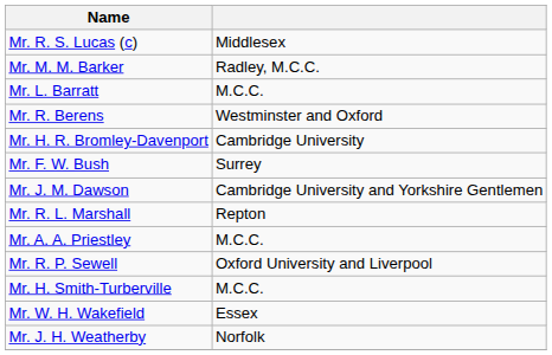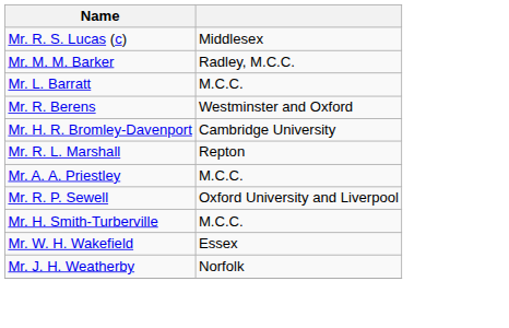 <table class="wikitable">
 <tr>
 <th>Name</th>
 <th></th>
 </tr>
 <tr>
 <td><a href='#'>Mr. R. S. Lucas</a> (<a href='#'>c</a>)</td>
 <td>Middlesex</td>
 </tr>
 <tr>
 <td><a href='#'>Mr. M. M. Barker</a></td>
 <td>Radley, M.C.C.</td>
 </tr>
 <tr>
 <td><a href='#'>Mr. L. Barratt</a></td>
 <td>M.C.C.</td>
 </tr>
 <tr>
 <td><a href='#'>Mr. R. Berens</a></td>
 <td>Westminster and Oxford</td>
 </tr>
 <tr>
 <td><a href='#'>Mr. H. R. Bromley-Davenport</a></td>
 <td>Cambridge University</td>
-</tr>
-<tr>
-<td><a href='#'>Mr. F. W. Bush</a></td>
-<td>Surrey</td>
-</tr>
-<tr>
-<td><a href='#'>Mr. J. M. Dawson</a></td>
-<td>Cambridge University and Yorkshire Gentlemen</td>
 </tr>
 <tr>
 <td><a href='#'>Mr. R. L. Marshall</a></td>
 <td>Repton</td>
 </tr>
 <tr>
 <td><a href='#'>Mr. A. A. Priestley</a></td>
 <td>M.C.C.</td>
 </tr>
 <tr>
 <td><a href='#'>Mr. R. P. Sewell</a></td>
 <td>Oxford University and Liverpool</td>
 </tr>
 <tr>
 <td><a href='#'>Mr. H. Smith-Turberville</a></td>
 <td>M.C.C.</td>
 </tr>
 <tr>
 <td><a href='#'>Mr. W. H. Wakefield</a></td>
 <td>Essex</td>
 </tr>
 <tr>
 <td><a href='#'>Mr. J. H. Weatherby</a></td>
 <td>Norfolk</td>
 </tr>
 <tr>
 </tr>
 </table>
